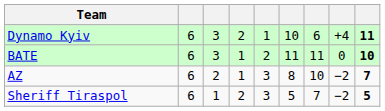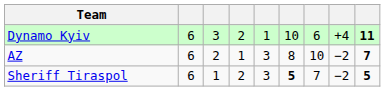 <table class="wikitable" style="text-align: center;">
 <tr>
 <th width=175>Team</th>
 <th width=20></th>
 <th width=20></th>
 <th width=20></th>
 <th width=20></th>
 <th width=20></th>
 <th width=20></th>
 <th width=20></th>
 <th width=20></th>
 </tr>
 <tr bgcolor=#ccffcc>
 <td align=left> <a href='#'>Dynamo Kyiv</a></td>
 <td>6</td>
 <td>3</td>
 <td>2</td>
 <td>1</td>
 <td>10</td>
 <td>6</td>
 <td>+4</td>
 <td><strong>11</strong></td>
 </tr>
-<tr bgcolor=#ccffcc>
-<td align=left> <a href='#'>BATE</a></td>
-<td>6</td>
-<td>3</td>
-<td>1</td>
-<td>2</td>
-<td>11</td>
-<td>11</td>
-<td>0</td>
-<td><strong>10</strong></td>
-</tr>
 <tr>
 <td align=left> <a href='#'>AZ</a></td>
 <td>6</td>
 <td>2</td>
 <td>1</td>
 <td>3</td>
 <td>8</td>
 <td>10</td>
 <td>−2</td>
 <td><strong>7</strong></td>
 </tr>
 <tr>
 <td align=left> <a href='#'>Sheriff Tiraspol</a></td>
 <td>6</td>
 <td>1</td>
 <td>2</td>
 <td>3</td>
-<td>5</td>
+<td><strong>5</strong></td>
 <td>7</td>
 <td>−2</td>
 <td><strong>5</strong></td>
 </tr>
 </table>
